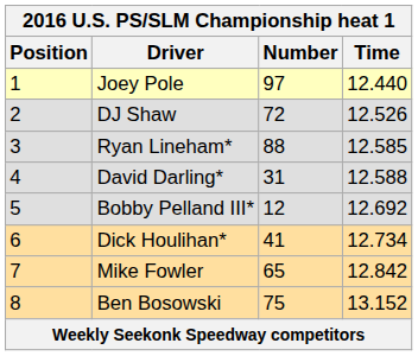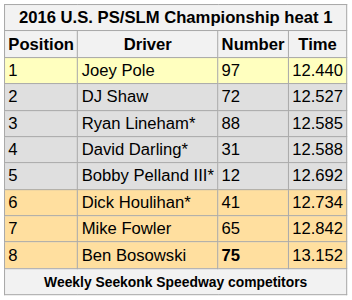 <table class="wikitable mw-collapsible mw-collapsed">
 <tr>
 <th colspan="4">2016 U.S. PS/SLM Championship heat 1</th>
 </tr>
 <tr>
 <th>Position</th>
 <th>Driver</th>
 <th>Number</th>
 <th>Time</th>
 </tr>
 <tr style="background-color:#FFFFBF">
 <td>1</td>
 <td>Joey Pole</td>
 <td>97</td>
 <td>12.440</td>
 </tr>
 <tr style="background-color:#DFDFDF">
 <td>2</td>
 <td>DJ Shaw</td>
 <td>72</td>
-<td>12.526</td>
+<td>12.527</td>
 </tr>
 <tr style="background-color:#DFDFDF">
 <td>3</td>
 <td>Ryan Lineham*</td>
 <td>88</td>
 <td>12.585</td>
 </tr>
 <tr style="background-color:#DFDFDF">
 <td>4</td>
 <td>David Darling*</td>
 <td>31</td>
 <td>12.588</td>
 </tr>
 <tr style="background-color:#DFDFDF">
 <td>5</td>
 <td>Bobby Pelland III*</td>
 <td>12</td>
 <td>12.692</td>
 </tr>
 <tr style="background-color:#FFDF9F">
 <td>6</td>
 <td>Dick Houlihan*</td>
 <td>41</td>
 <td>12.734</td>
 </tr>
 <tr style="background-color:#FFDF9F">
 <td>7</td>
 <td>Mike Fowler</td>
 <td>65</td>
 <td>12.842</td>
 </tr>
 <tr style="background-color:#FFDF9F">
 <td>8</td>
 <td>Ben Bosowski</td>
-<td>75</td>
+<td><strong>75</strong></td>
 <td>13.152</td>
 </tr>
 <tr>
 <th colspan="4"><small>Weekly Seekonk Speedway competitors</small></th>
 </tr>
 </table>
